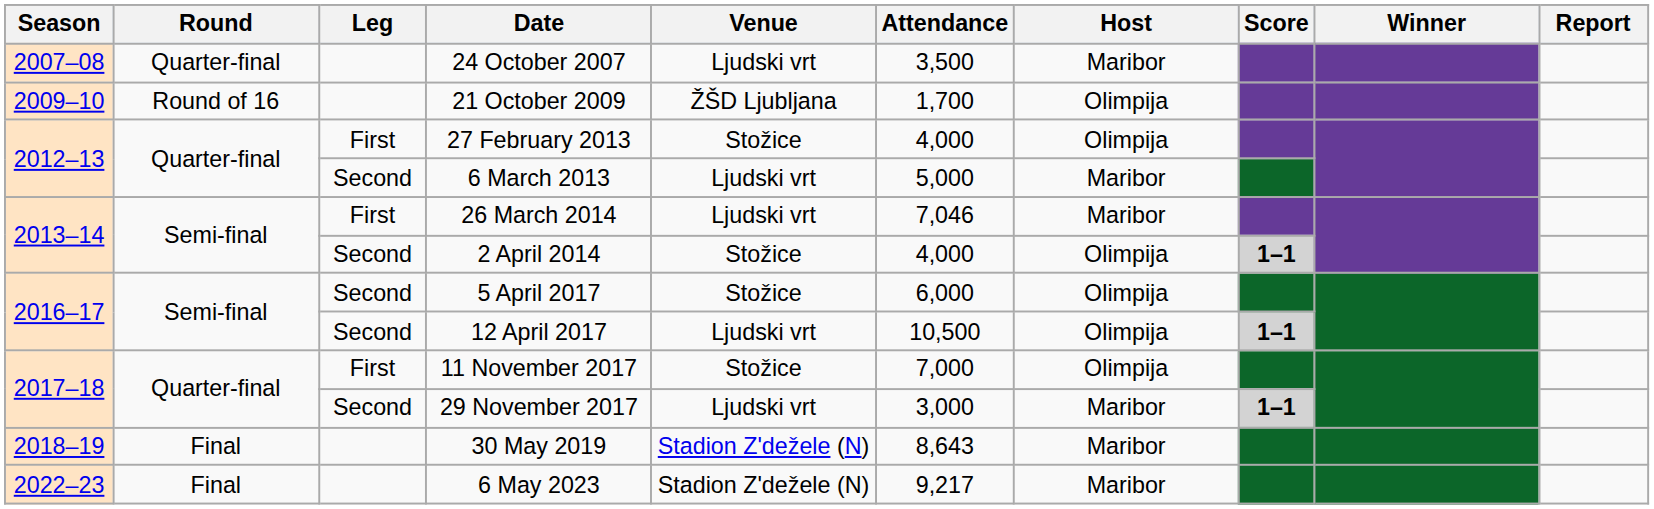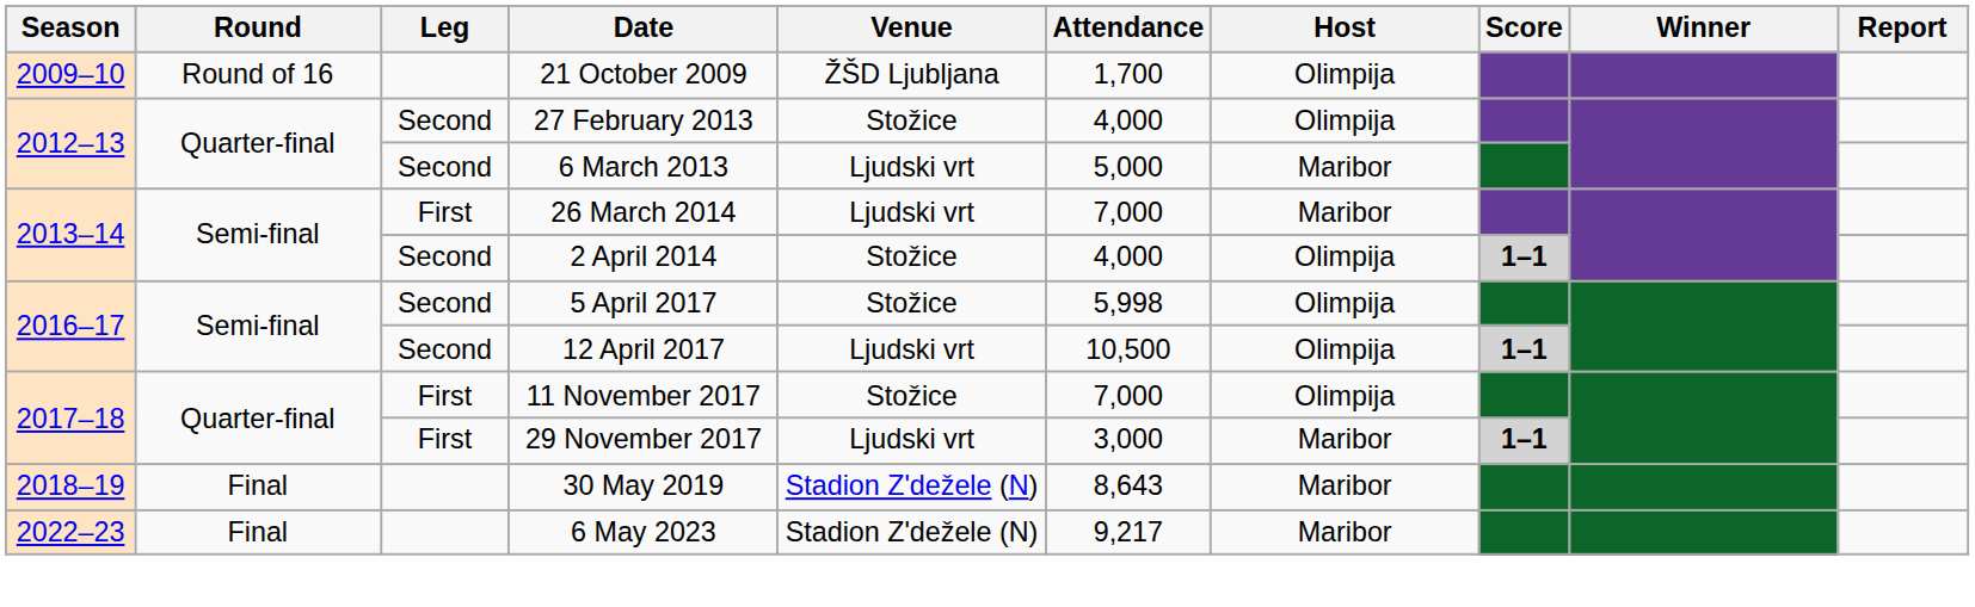 <table class="wikitable" style="text-align: center; font-size: 12px">
 <tr bgcolor=#CADCFB>
 <th width="50">Season</th>
 <th width="100">Round</th>
 <th width="50">Leg</th>
 <th width="110">Date</th>
 <th width="110">Venue</th>
 <th width="50">Attendance</th>
 <th width="110">Host</th>
 <th width="30">Score</th>
 <th width="110">Winner</th>
 <th width="50">Report</th>
-</tr>
-<tr>
-<td bgcolor=#FFE4C4 align="center"><a href='#'>2007–08</a></td>
-<td>Quarter-final</td>
-<td></td>
-<td>24 October 2007</td>
-<td>Ljudski vrt</td>
-<td>3,500</td>
-<td>Maribor</td>
-<td style="background-color:#653A97"></td>
-<td style="background-color:#653A97"></td>
-<td></td>
 </tr>
 <tr>
 <td bgcolor=#FFE4C4 align="center"><a href='#'>2009–10</a></td>
 <td>Round of 16</td>
 <td></td>
 <td>21 October 2009</td>
 <td>ŽŠD Ljubljana</td>
 <td>1,700</td>
 <td>Olimpija</td>
 <td style="background-color:#653A97"></td>
 <td style="background-color:#653A97"></td>
 <td></td>
 </tr>
 <tr>
 <td bgcolor=#FFE4C4 rowspan=2 align="center"><a href='#'>2012–13</a></td>
 <td rowspan=2>Quarter-final</td>
-<td>First</td>
+<td>Second</td>
 <td>27 February 2013</td>
 <td>Stožice</td>
 <td>4,000</td>
 <td>Olimpija</td>
 <td style="background-color:#653A97"></td>
 <td rowspan=2 style="background-color:#653A97"></td>
 <td></td>
 </tr>
 <tr>
 <td>Second</td>
 <td>6 March 2013</td>
 <td>Ljudski vrt</td>
 <td>5,000</td>
 <td>Maribor</td>
 <td style="background-color:#0C6629"></td>
 <td></td>
 </tr>
 <tr>
 <td bgcolor=#FFE4C4 rowspan=2 align="center"><a href='#'>2013–14</a></td>
 <td rowspan=2>Semi-final</td>
 <td>First</td>
 <td>26 March 2014</td>
 <td>Ljudski vrt</td>
-<td>7,046</td>
+<td>7,000</td>
 <td>Maribor</td>
 <td style="background-color:#653A97"></td>
 <td rowspan=2 style="background-color:#653A97"></td>
 <td></td>
 </tr>
 <tr>
 <td>Second</td>
 <td>2 April 2014</td>
 <td>Stožice</td>
 <td>4,000</td>
 <td>Olimpija</td>
 <td style="background-color:#D3D3D3"><strong>1–1</strong></td>
 <td></td>
 </tr>
 <tr>
 <td bgcolor=#FFE4C4 rowspan=2 align="center"><a href='#'>2016–17</a></td>
 <td rowspan=2>Semi-final</td>
 <td>Second</td>
 <td>5 April 2017</td>
 <td>Stožice</td>
-<td>6,000</td>
+<td>5,998</td>
 <td>Olimpija</td>
 <td style="background-color:#0C6629"></td>
 <td rowspan=2 style="background-color:#0C6629"></td>
 <td></td>
 </tr>
 <tr>
 <td>Second</td>
 <td>12 April 2017</td>
 <td>Ljudski vrt</td>
 <td>10,500</td>
 <td>Olimpija</td>
 <td style="background-color:#D3D3D3"><strong>1–1</strong></td>
 <td></td>
 </tr>
 <tr>
 <td bgcolor=#FFE4C4 rowspan=2 align="center"><a href='#'>2017–18</a></td>
 <td rowspan=2>Quarter-final</td>
 <td>First</td>
 <td>11 November 2017</td>
 <td>Stožice</td>
 <td>7,000</td>
 <td>Olimpija</td>
 <td style="background-color:#0C6629"></td>
 <td rowspan=2 style="background-color:#0C6629"></td>
 <td></td>
 </tr>
 <tr>
-<td>Second</td>
+<td>First</td>
 <td>29 November 2017</td>
 <td>Ljudski vrt</td>
 <td>3,000</td>
 <td>Maribor</td>
 <td style="background-color:#D3D3D3"><strong>1–1</strong></td>
 <td></td>
 </tr>
 <tr>
 <td bgcolor=#FFE4C4 align="center"><a href='#'>2018–19</a></td>
 <td>Final</td>
 <td></td>
 <td>30 May 2019</td>
 <td><a href='#'>Stadion Z'dežele</a> (<a href='#'>N</a>)</td>
 <td>8,643</td>
 <td>Maribor</td>
 <td style="background-color:#0C6629"></td>
 <td style="background-color:#0C6629"></td>
 <td></td>
 </tr>
 <tr>
 <td bgcolor=#FFE4C4 align="center"><a href='#'>2022–23</a></td>
 <td>Final</td>
 <td></td>
 <td>6 May 2023</td>
 <td>Stadion Z'dežele (N)</td>
 <td>9,217</td>
 <td>Maribor</td>
 <td style="background-color:#0C6629"></td>
 <td style="background-color:#0C6629"></td>
 <td></td>
 </tr>
 </table>
